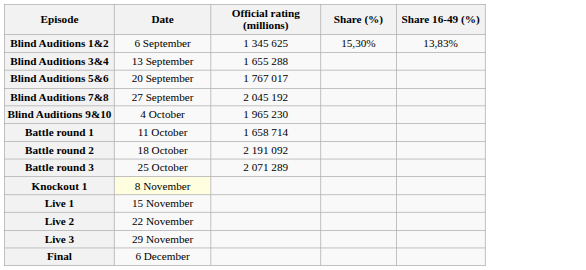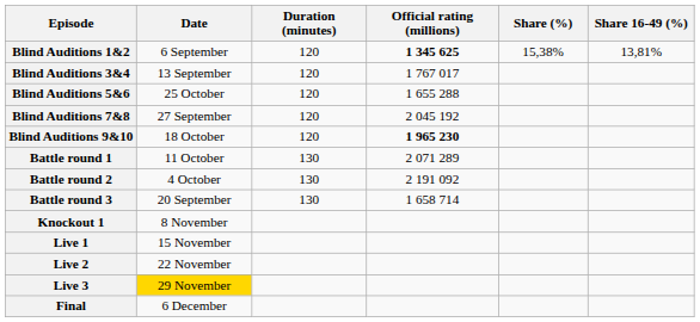 <table class="wikitable sortable" style="text-align:center">
 <tr>
 <th scope="col" style="width:150px;">Episode</th>
 <th scope="col" style="width:130px;">Date</th>
+<th scope="col" style="width:130px;">Duration <br>(minutes)</th>
 <th scope="col" style="width:150px;">Official rating<br>(millions)</th>
 <th scope="col" style="width:100px;">Share (%)</th>
 <th scope="col" style="width:120px;">Share 16-49 (%)</th>
 </tr>
 <tr>
 <th scope="row">Blind Auditions 1&2</th>
 <td>6 September</td>
-<td>1 345 625</td>
-<td>15,30%</td>
-<td>13,83%</td>
+<td>120</td>
+<td><strong>1 345 625</strong></td>
+<td>15,38%</td>
+<td>13,81%</td>
 </tr>
 <tr>
 <th scope="row">Blind Auditions 3&4</th>
 <td>13 September</td>
-<td>1 655 288</td>
+<td>120</td>
+<td>1 767 017</td>
 <td></td>
 <td></td>
 </tr>
 <tr>
 <th scope="row">Blind Auditions 5&6</th>
-<td>20 September</td>
-<td>1 767 017</td>
+<td>25 October</td>
+<td>120</td>
+<td>1 655 288</td>
 <td></td>
 <td></td>
 </tr>
 <tr>
 <th scope="row">Blind Auditions 7&8</th>
 <td>27 September</td>
+<td>120</td>
 <td>2 045 192</td>
 <td></td>
 <td></td>
 </tr>
 <tr>
 <th scope="row">Blind Auditions 9&10</th>
-<td>4 October</td>
-<td>1 965 230</td>
+<td>18 October</td>
+<td>120</td>
+<td><strong>1 965 230</strong></td>
 <td></td>
 <td></td>
 </tr>
 <tr>
 <th scope="row">Battle round 1</th>
 <td>11 October</td>
-<td>1 658 714</td>
+<td>130</td>
+<td>2 071 289</td>
 <td></td>
 <td></td>
 </tr>
 <tr>
 <th scope="row">Battle round 2</th>
-<td>18 October</td>
+<td>4 October</td>
+<td>130</td>
 <td>2 191 092</td>
 <td></td>
 <td></td>
 </tr>
 <tr>
 <th scope="row">Battle round 3</th>
-<td>25 October</td>
-<td>2 071 289</td>
+<td>20 September</td>
+<td>130</td>
+<td>1 658 714</td>
 <td></td>
 <td></td>
 </tr>
 <tr>
 <th scope="row">Knockout 1</th>
-<td style="background: lightyellow;">8 November</td>
+<td>8 November</td>
+<td></td>
 <td></td>
 <td></td>
 <td></td>
 </tr>
 <tr>
 <th scope="row">Live 1</th>
 <td>15 November</td>
 <td></td>
 <td></td>
 <td></td>
+<td></td>
 </tr>
 <tr>
 <th scope="row">Live 2</th>
 <td>22 November</td>
 <td></td>
 <td></td>
 <td></td>
+<td></td>
 </tr>
 <tr>
 <th scope="row">Live 3</th>
-<td>29 November</td>
+<td style="background: gold;">29 November</td>
+<td></td>
 <td></td>
 <td></td>
 <td></td>
 </tr>
 <tr>
 <th scope="row">Final</th>
 <td>6 December</td>
 <td></td>
 <td></td>
 <td></td>
+<td></td>
 </tr>
 </table>
